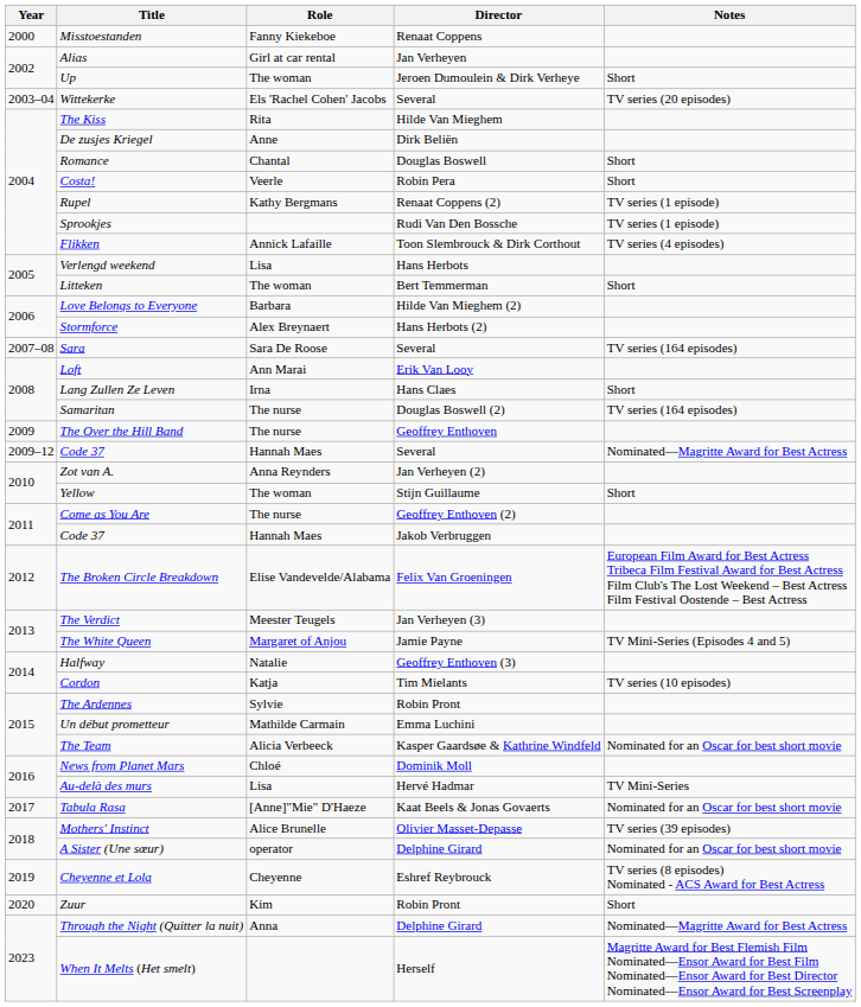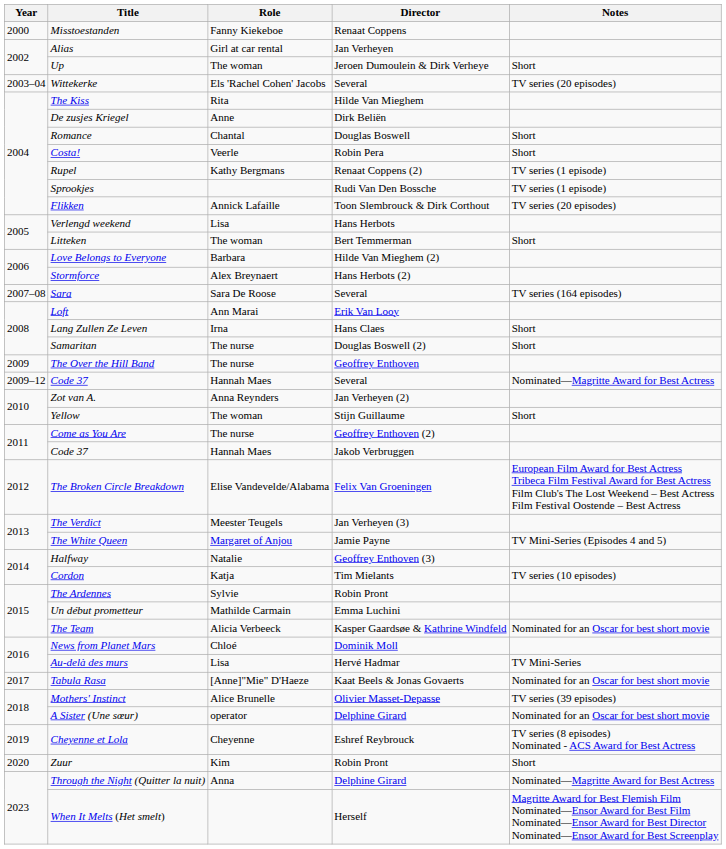 <table class="wikitable sortable">
 <tr>
 <th>Year</th>
 <th>Title</th>
 <th>Role</th>
 <th>Director</th>
 <th class="unsortable">Notes</th>
 </tr>
 <tr>
 <td rowspan=1>2000</td>
 <td><em>Misstoestanden</em></td>
 <td>Fanny Kiekeboe</td>
 <td>Renaat Coppens</td>
 <td></td>
 </tr>
 <tr>
 <td rowspan=2>2002</td>
 <td><em>Alias</em></td>
 <td>Girl at car rental</td>
 <td>Jan Verheyen</td>
 <td></td>
 </tr>
 <tr>
 <td><em>Up</em></td>
 <td>The woman</td>
 <td>Jeroen Dumoulein & Dirk Verheye</td>
 <td>Short</td>
 </tr>
 <tr>
 <td rowspan=1>2003–04</td>
 <td><em>Wittekerke</em></td>
 <td>Els 'Rachel Cohen' Jacobs</td>
 <td>Several</td>
 <td>TV series (20 episodes)</td>
 </tr>
 <tr>
 <td rowspan=7>2004</td>
 <td><em><a href='#'>The Kiss</a></em></td>
 <td>Rita</td>
 <td>Hilde Van Mieghem</td>
 <td></td>
 </tr>
 <tr>
 <td><em>De zusjes Kriegel</em></td>
 <td>Anne</td>
 <td>Dirk Beliën</td>
 <td></td>
 </tr>
 <tr>
 <td><em>Romance</em></td>
 <td>Chantal</td>
 <td>Douglas Boswell</td>
 <td>Short</td>
 </tr>
 <tr>
 <td><em><a href='#'>Costa!</a></em></td>
 <td>Veerle</td>
 <td>Robin Pera</td>
 <td>Short</td>
 </tr>
 <tr>
 <td><em>Rupel</em></td>
 <td>Kathy Bergmans</td>
 <td>Renaat Coppens (2)</td>
 <td>TV series (1 episode)</td>
 </tr>
 <tr>
 <td><em>Sprookjes</em></td>
 <td></td>
 <td>Rudi Van Den Bossche</td>
 <td>TV series (1 episode)</td>
 </tr>
 <tr>
 <td><em><a href='#'>Flikken</a></em></td>
 <td>Annick Lafaille</td>
 <td>Toon Slembrouck & Dirk Corthout</td>
-<td>TV series (4 episodes)</td>
+<td>TV series (20 episodes)</td>
 </tr>
 <tr>
 <td rowspan=2>2005</td>
 <td><em>Verlengd weekend</em></td>
 <td>Lisa</td>
 <td>Hans Herbots</td>
 <td></td>
 </tr>
 <tr>
 <td><em>Litteken</em></td>
 <td>The woman</td>
 <td>Bert Temmerman</td>
 <td>Short</td>
 </tr>
 <tr>
 <td rowspan=2>2006</td>
 <td><em><a href='#'>Love Belongs to Everyone</a></em></td>
 <td>Barbara</td>
 <td>Hilde Van Mieghem (2)</td>
 <td></td>
 </tr>
 <tr>
 <td><em><a href='#'>Stormforce</a></em></td>
 <td>Alex Breynaert</td>
 <td>Hans Herbots (2)</td>
 <td></td>
 </tr>
 <tr>
 <td rowspan=1>2007–08</td>
 <td><em><a href='#'>Sara</a></em></td>
 <td>Sara De Roose</td>
 <td>Several</td>
 <td>TV series (164 episodes)</td>
 </tr>
 <tr>
 <td rowspan=3>2008</td>
 <td><em><a href='#'>Loft</a></em></td>
 <td>Ann Marai</td>
 <td><a href='#'>Erik Van Looy</a></td>
 <td></td>
 </tr>
 <tr>
 <td><em>Lang Zullen Ze Leven</em></td>
 <td>Irna</td>
 <td>Hans Claes</td>
 <td>Short</td>
 </tr>
 <tr>
 <td><em>Samaritan</em></td>
 <td>The nurse</td>
 <td>Douglas Boswell (2)</td>
-<td>TV series (164 episodes)</td>
+<td>Short</td>
 </tr>
 <tr>
 <td rowspan=1>2009</td>
 <td><em><a href='#'>The Over the Hill Band</a></em></td>
 <td>The nurse</td>
 <td><a href='#'>Geoffrey Enthoven</a></td>
 <td></td>
 </tr>
 <tr>
 <td rowspan=1>2009–12</td>
 <td><em><a href='#'>Code 37</a></em></td>
 <td>Hannah Maes</td>
 <td>Several</td>
 <td>Nominated—<a href='#'>Magritte Award for Best Actress</a></td>
 </tr>
 <tr>
 <td rowspan=2>2010</td>
 <td><em>Zot van A.</em></td>
 <td>Anna Reynders</td>
 <td>Jan Verheyen (2)</td>
 <td></td>
 </tr>
 <tr>
 <td><em>Yellow</em></td>
 <td>The woman</td>
 <td>Stijn Guillaume</td>
 <td>Short</td>
 </tr>
 <tr>
 <td rowspan=2>2011</td>
 <td><em><a href='#'>Come as You Are</a></em></td>
 <td>The nurse</td>
 <td><a href='#'>Geoffrey Enthoven</a> (2)</td>
 <td></td>
 </tr>
 <tr>
 <td><em>Code 37</em></td>
 <td>Hannah Maes</td>
 <td>Jakob Verbruggen</td>
 <td></td>
 </tr>
 <tr>
 <td rowspan=1>2012</td>
 <td><em><a href='#'>The Broken Circle Breakdown</a></em></td>
 <td>Elise Vandevelde/Alabama</td>
 <td><a href='#'>Felix Van Groeningen</a></td>
 <td><a href='#'>European Film Award for Best Actress</a><br><a href='#'>Tribeca Film Festival Award for Best Actress</a><br>Film Club's The Lost Weekend – Best Actress<br>Film Festival Oostende – Best Actress</td>
 </tr>
 <tr>
 <td rowspan=2>2013</td>
 <td><em><a href='#'>The Verdict</a></em></td>
 <td>Meester Teugels</td>
 <td>Jan Verheyen (3)</td>
 <td></td>
 </tr>
 <tr>
 <td><em><a href='#'>The White Queen</a></em></td>
 <td><a href='#'>Margaret of Anjou</a></td>
 <td>Jamie Payne</td>
 <td>TV Mini-Series (Episodes 4 and 5)</td>
 </tr>
 <tr>
 <td rowspan=2>2014</td>
 <td><em>Halfway</em></td>
 <td>Natalie</td>
 <td><a href='#'>Geoffrey Enthoven</a> (3)</td>
 <td></td>
 </tr>
 <tr>
 <td><em><a href='#'>Cordon</a></em></td>
 <td>Katja</td>
 <td>Tim Mielants</td>
 <td>TV series (10 episodes)</td>
 </tr>
 <tr>
 <td rowspan=3>2015</td>
 <td><em><a href='#'>The Ardennes</a></em></td>
 <td>Sylvie</td>
 <td>Robin Pront</td>
 <td></td>
 </tr>
 <tr>
 <td><em>Un début prometteur</em></td>
 <td>Mathilde Carmain</td>
 <td>Emma Luchini</td>
 <td></td>
 </tr>
 <tr>
 <td><em><a href='#'>The Team</a></em></td>
 <td>Alicia Verbeeck</td>
 <td>Kasper Gaardsøe & <a href='#'>Kathrine Windfeld</a></td>
 <td>Nominated for an <a href='#'>Oscar for best short movie</a></td>
 </tr>
 <tr>
 <td rowspan=2>2016</td>
 <td><em><a href='#'>News from Planet Mars</a></em></td>
 <td>Chloé</td>
 <td><a href='#'>Dominik Moll</a></td>
 <td></td>
 </tr>
 <tr>
 <td><em><a href='#'>Au-delà des murs</a></em></td>
 <td>Lisa</td>
 <td>Hervé Hadmar</td>
 <td>TV Mini-Series</td>
 </tr>
 <tr>
 <td rowspan=1>2017</td>
 <td><em><a href='#'>Tabula Rasa</a></em></td>
 <td>[Anne]"Mie" D'Haeze</td>
 <td>Kaat Beels & Jonas Govaerts</td>
 <td>Nominated for an <a href='#'>Oscar for best short movie</a></td>
 </tr>
 <tr>
 <td rowspan=2>2018</td>
 <td><em><a href='#'>Mothers' Instinct</a></em></td>
 <td>Alice Brunelle</td>
 <td><a href='#'>Olivier Masset-Depasse</a></td>
 <td>TV series (39 episodes)</td>
 </tr>
 <tr>
 <td><em><a href='#'>A Sister</a> (Une sœur)</em></td>
 <td>operator</td>
 <td><a href='#'>Delphine Girard</a></td>
 <td>Nominated for an <a href='#'>Oscar for best short movie</a></td>
 </tr>
 <tr>
 <td rowspan=1>2019</td>
 <td><em><a href='#'>Cheyenne et Lola</a></em></td>
 <td>Cheyenne</td>
 <td>Eshref Reybrouck</td>
 <td>TV series (8 episodes)<br>Nominated - <a href='#'>ACS Award for Best Actress</a></td>
 </tr>
 <tr>
 <td rowspan=1>2020</td>
 <td><em>Zuur</em></td>
 <td>Kim</td>
 <td>Robin Pront</td>
 <td>Short</td>
 </tr>
 <tr>
 <td rowspan=2>2023</td>
 <td><em><a href='#'>Through the Night</a> (Quitter la nuit)</em></td>
 <td>Anna</td>
 <td><a href='#'>Delphine Girard</a></td>
 <td>Nominated—<a href='#'>Magritte Award for Best Actress</a></td>
 </tr>
 <tr>
 <td><em><a href='#'>When It Melts</a></em> (<em>Het smelt</em>)</td>
 <td></td>
 <td>Herself</td>
 <td><a href='#'>Magritte Award for Best Flemish Film</a><br>Nominated—<a href='#'>Ensor Award for Best Film</a><br>Nominated—<a href='#'>Ensor Award for Best Director</a><br>Nominated—<a href='#'>Ensor Award for Best Screenplay</a></td>
 </tr>
 </table>
